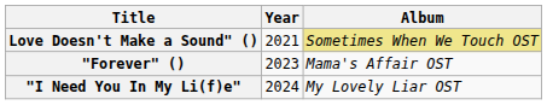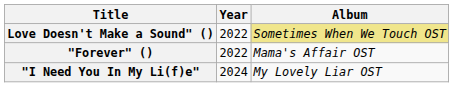 <table class="wikitable plainrowheaders">
 <tr>
 <th>Title</th>
 <th>Year</th>
 <th>Album</th>
 </tr>
 <tr>
 <th scope="row">Love Doesn't Make a Sound" ()<br></th>
-<td>2021</td>
+<td>2022</td>
 <td style="background: khaki;"><em>Sometimes When We Touch OST</em></td>
 </tr>
 <tr>
 <th scope="row">"Forever" ()</th>
-<td>2023</td>
+<td>2022</td>
 <td><em>Mama's Affair OST</em></td>
 </tr>
 <tr>
 <th scope="row">"I Need You In My Li(f)e"</th>
 <td>2024</td>
 <td><em>My Lovely Liar OST</em></td>
 </tr>
 </table>
